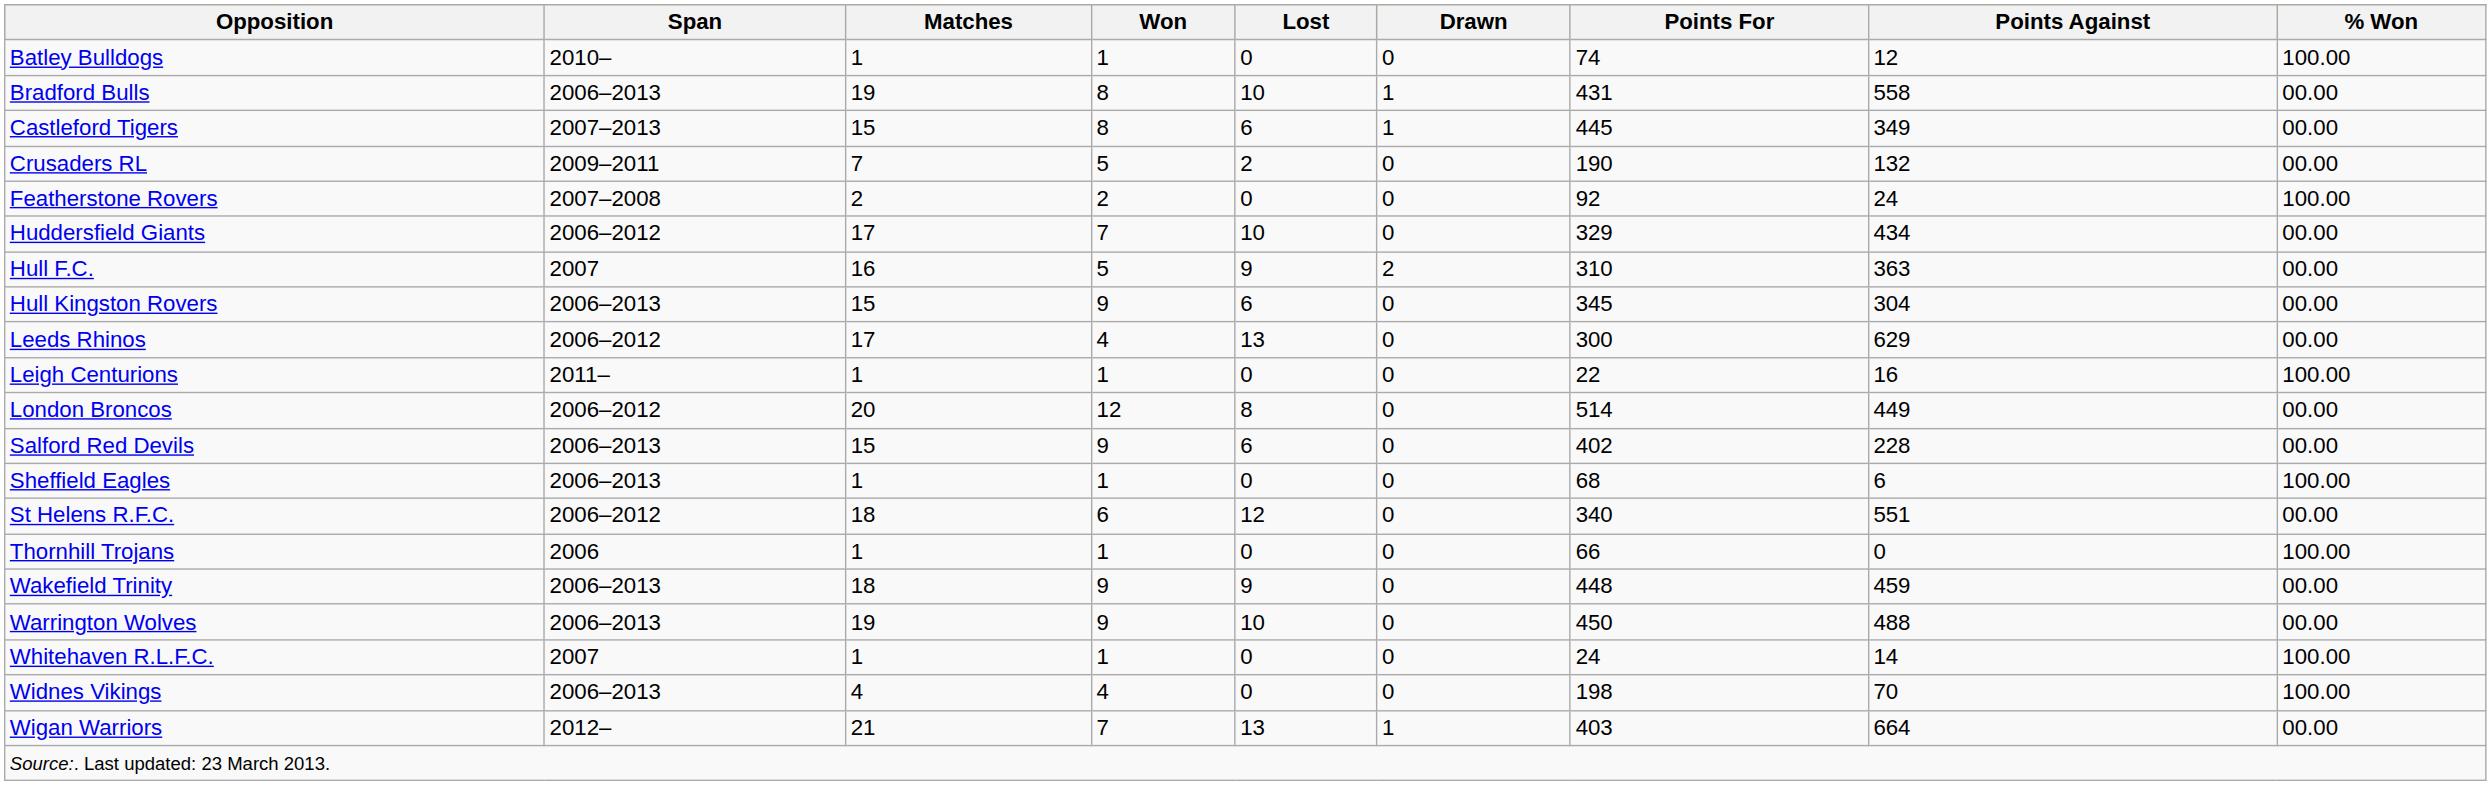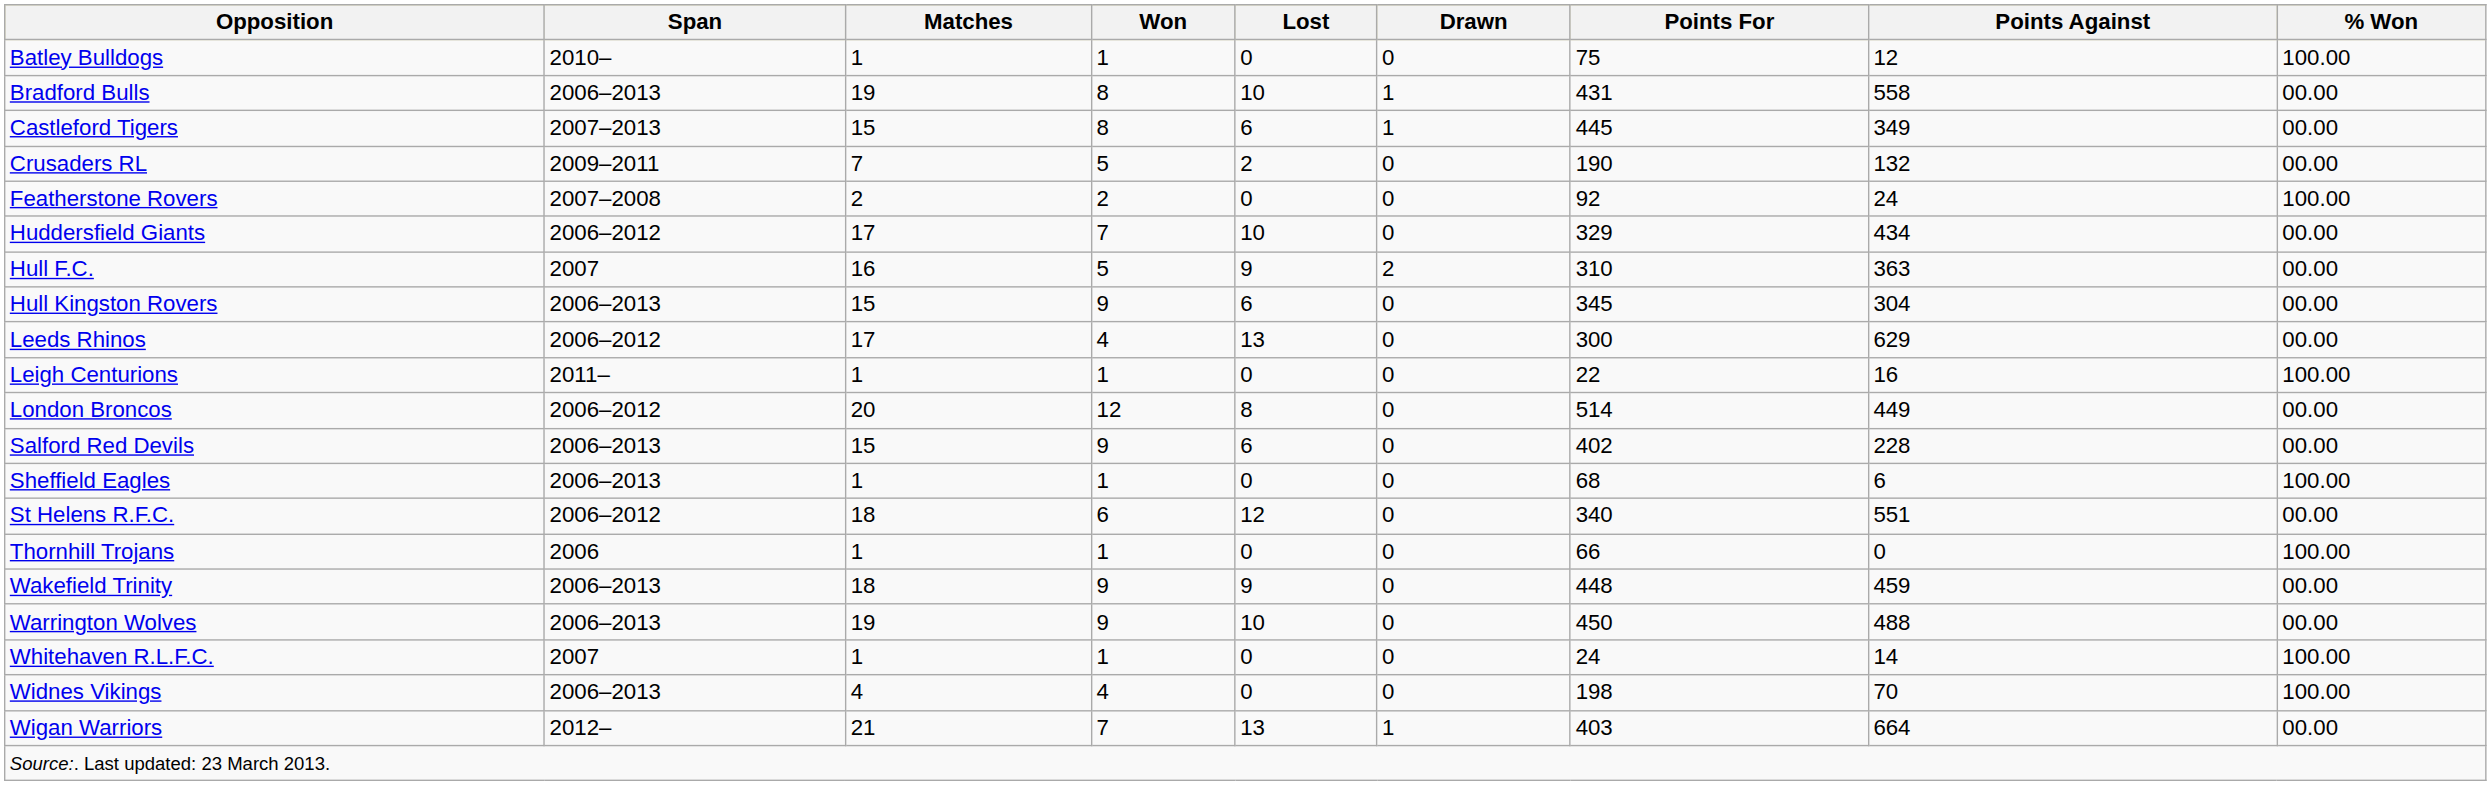 <table class="wikitable" style="width:90%;">
 <tr style="background:#bdb76b;">
 <th>Opposition</th>
 <th>Span</th>
 <th>Matches</th>
 <th>Won</th>
 <th>Lost</th>
 <th>Drawn</th>
 <th>Points For</th>
 <th>Points Against</th>
 <th>% Won</th>
 </tr>
 <tr>
 <td><a href='#'>Batley Bulldogs</a></td>
 <td>2010–</td>
 <td>1</td>
 <td>1</td>
 <td>0</td>
 <td>0</td>
-<td>74</td>
+<td>75</td>
 <td>12</td>
 <td>100.00</td>
 </tr>
 <tr>
 <td><a href='#'>Bradford Bulls</a></td>
 <td>2006–2013</td>
 <td>19</td>
 <td>8</td>
 <td>10</td>
 <td>1</td>
 <td>431</td>
 <td>558</td>
 <td>00.00</td>
 </tr>
 <tr>
 <td><a href='#'>Castleford Tigers</a></td>
 <td>2007–2013</td>
 <td>15</td>
 <td>8</td>
 <td>6</td>
 <td>1</td>
 <td>445</td>
 <td>349</td>
 <td>00.00</td>
 </tr>
 <tr>
 <td><a href='#'>Crusaders RL</a></td>
 <td>2009–2011</td>
 <td>7</td>
 <td>5</td>
 <td>2</td>
 <td>0</td>
 <td>190</td>
 <td>132</td>
 <td>00.00</td>
 </tr>
 <tr>
 <td><a href='#'>Featherstone Rovers</a></td>
 <td>2007–2008</td>
 <td>2</td>
 <td>2</td>
 <td>0</td>
 <td>0</td>
 <td>92</td>
 <td>24</td>
 <td>100.00</td>
 </tr>
 <tr>
 <td><a href='#'>Huddersfield Giants</a></td>
 <td>2006–2012</td>
 <td>17</td>
 <td>7</td>
 <td>10</td>
 <td>0</td>
 <td>329</td>
 <td>434</td>
 <td>00.00</td>
 </tr>
 <tr>
 <td><a href='#'>Hull F.C.</a></td>
 <td>2007</td>
 <td>16</td>
 <td>5</td>
 <td>9</td>
 <td>2</td>
 <td>310</td>
 <td>363</td>
 <td>00.00</td>
 </tr>
 <tr>
 <td><a href='#'>Hull Kingston Rovers</a></td>
 <td>2006–2013</td>
 <td>15</td>
 <td>9</td>
 <td>6</td>
 <td>0</td>
 <td>345</td>
 <td>304</td>
 <td>00.00</td>
 </tr>
 <tr>
 <td><a href='#'>Leeds Rhinos</a></td>
 <td>2006–2012</td>
 <td>17</td>
 <td>4</td>
 <td>13</td>
 <td>0</td>
 <td>300</td>
 <td>629</td>
 <td>00.00</td>
 </tr>
 <tr>
 <td><a href='#'>Leigh Centurions</a></td>
 <td>2011–</td>
 <td>1</td>
 <td>1</td>
 <td>0</td>
 <td>0</td>
 <td>22</td>
 <td>16</td>
 <td>100.00</td>
 </tr>
 <tr>
 <td><a href='#'>London Broncos</a></td>
 <td>2006–2012</td>
 <td>20</td>
 <td>12</td>
 <td>8</td>
 <td>0</td>
 <td>514</td>
 <td>449</td>
 <td>00.00</td>
 </tr>
 <tr>
 <td><a href='#'>Salford Red Devils</a></td>
 <td>2006–2013</td>
 <td>15</td>
 <td>9</td>
 <td>6</td>
 <td>0</td>
 <td>402</td>
 <td>228</td>
 <td>00.00</td>
 </tr>
 <tr>
 <td><a href='#'>Sheffield Eagles</a></td>
 <td>2006–2013</td>
 <td>1</td>
 <td>1</td>
 <td>0</td>
 <td>0</td>
 <td>68</td>
 <td>6</td>
 <td>100.00</td>
 </tr>
 <tr>
 <td><a href='#'>St Helens R.F.C.</a></td>
 <td>2006–2012</td>
 <td>18</td>
 <td>6</td>
 <td>12</td>
 <td>0</td>
 <td>340</td>
 <td>551</td>
 <td>00.00</td>
 </tr>
 <tr>
 <td><a href='#'>Thornhill Trojans</a></td>
 <td>2006</td>
 <td>1</td>
 <td>1</td>
 <td>0</td>
 <td>0</td>
 <td>66</td>
 <td>0</td>
 <td>100.00</td>
 </tr>
 <tr>
 <td><a href='#'>Wakefield Trinity</a></td>
 <td>2006–2013</td>
 <td>18</td>
 <td>9</td>
 <td>9</td>
 <td>0</td>
 <td>448</td>
 <td>459</td>
 <td>00.00</td>
 </tr>
 <tr>
 <td><a href='#'>Warrington Wolves</a></td>
 <td>2006–2013</td>
 <td>19</td>
 <td>9</td>
 <td>10</td>
 <td>0</td>
 <td>450</td>
 <td>488</td>
 <td>00.00</td>
 </tr>
 <tr>
 <td><a href='#'>Whitehaven R.L.F.C.</a></td>
 <td>2007</td>
 <td>1</td>
 <td>1</td>
 <td>0</td>
 <td>0</td>
 <td>24</td>
 <td>14</td>
 <td>100.00</td>
 </tr>
 <tr>
 <td><a href='#'>Widnes Vikings</a></td>
 <td>2006–2013</td>
 <td>4</td>
 <td>4</td>
 <td>0</td>
 <td>0</td>
 <td>198</td>
 <td>70</td>
 <td>100.00</td>
 </tr>
 <tr>
 <td><a href='#'>Wigan Warriors</a></td>
 <td>2012–</td>
 <td>21</td>
 <td>7</td>
 <td>13</td>
 <td>1</td>
 <td>403</td>
 <td>664</td>
 <td>00.00</td>
 </tr>
 <tr>
 <td colspan="9"><small><em>Source:</em>. Last updated: 23 March 2013.</small></td>
 </tr>
 </table>
